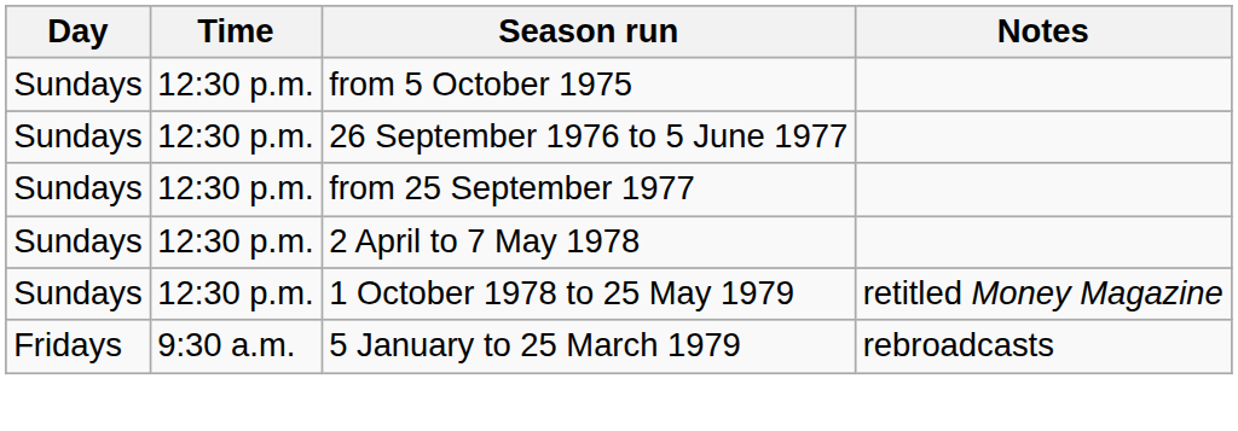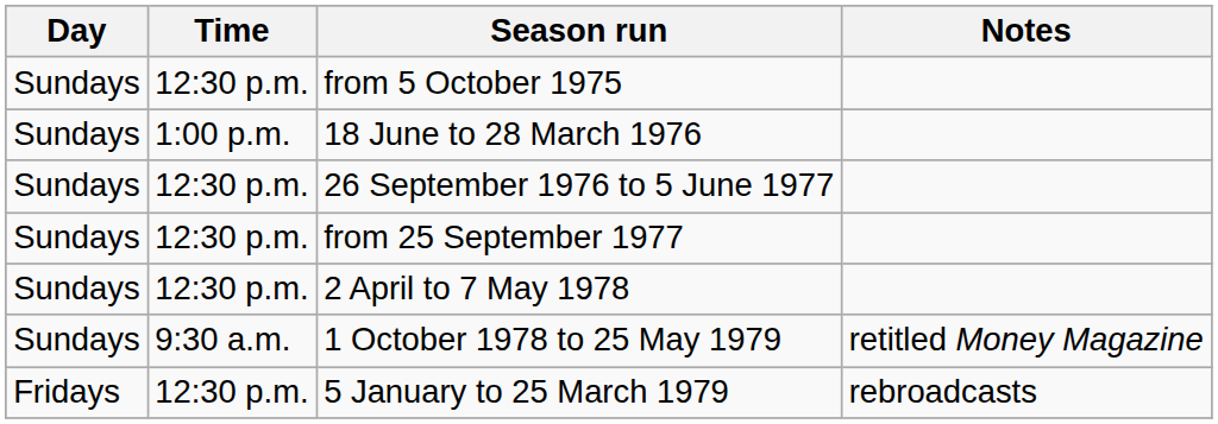 <table class="wikitable">
 <tr>
 <th>Day</th>
 <th>Time</th>
 <th>Season run</th>
 <th>Notes</th>
 </tr>
 <tr>
 <td>Sundays</td>
 <td>12:30 p.m.</td>
 <td>from 5 October 1975</td>
+<td></td>
+</tr>
+<tr>
+<td>Sundays</td>
+<td>1:00 p.m.</td>
+<td>18 June to 28 March 1976</td>
 <td></td>
 </tr>
 <tr>
 <td>Sundays</td>
 <td>12:30 p.m.</td>
 <td>26 September 1976 to 5 June 1977</td>
 <td></td>
 </tr>
 <tr>
 <td>Sundays</td>
 <td>12:30 p.m.</td>
 <td>from 25 September 1977</td>
 <td></td>
 </tr>
 <tr>
 <td>Sundays</td>
 <td>12:30 p.m.</td>
 <td>2 April to 7 May 1978</td>
 <td></td>
 </tr>
 <tr>
 <td>Sundays</td>
-<td>12:30 p.m.</td>
+<td>9:30 a.m.</td>
 <td>1 October 1978 to 25 May 1979</td>
 <td>retitled <em>Money Magazine</em></td>
 </tr>
 <tr>
 <td>Fridays</td>
-<td>9:30 a.m.</td>
+<td>12:30 p.m.</td>
 <td>5 January to 25 March 1979</td>
 <td>rebroadcasts</td>
 </tr>
 </table>
